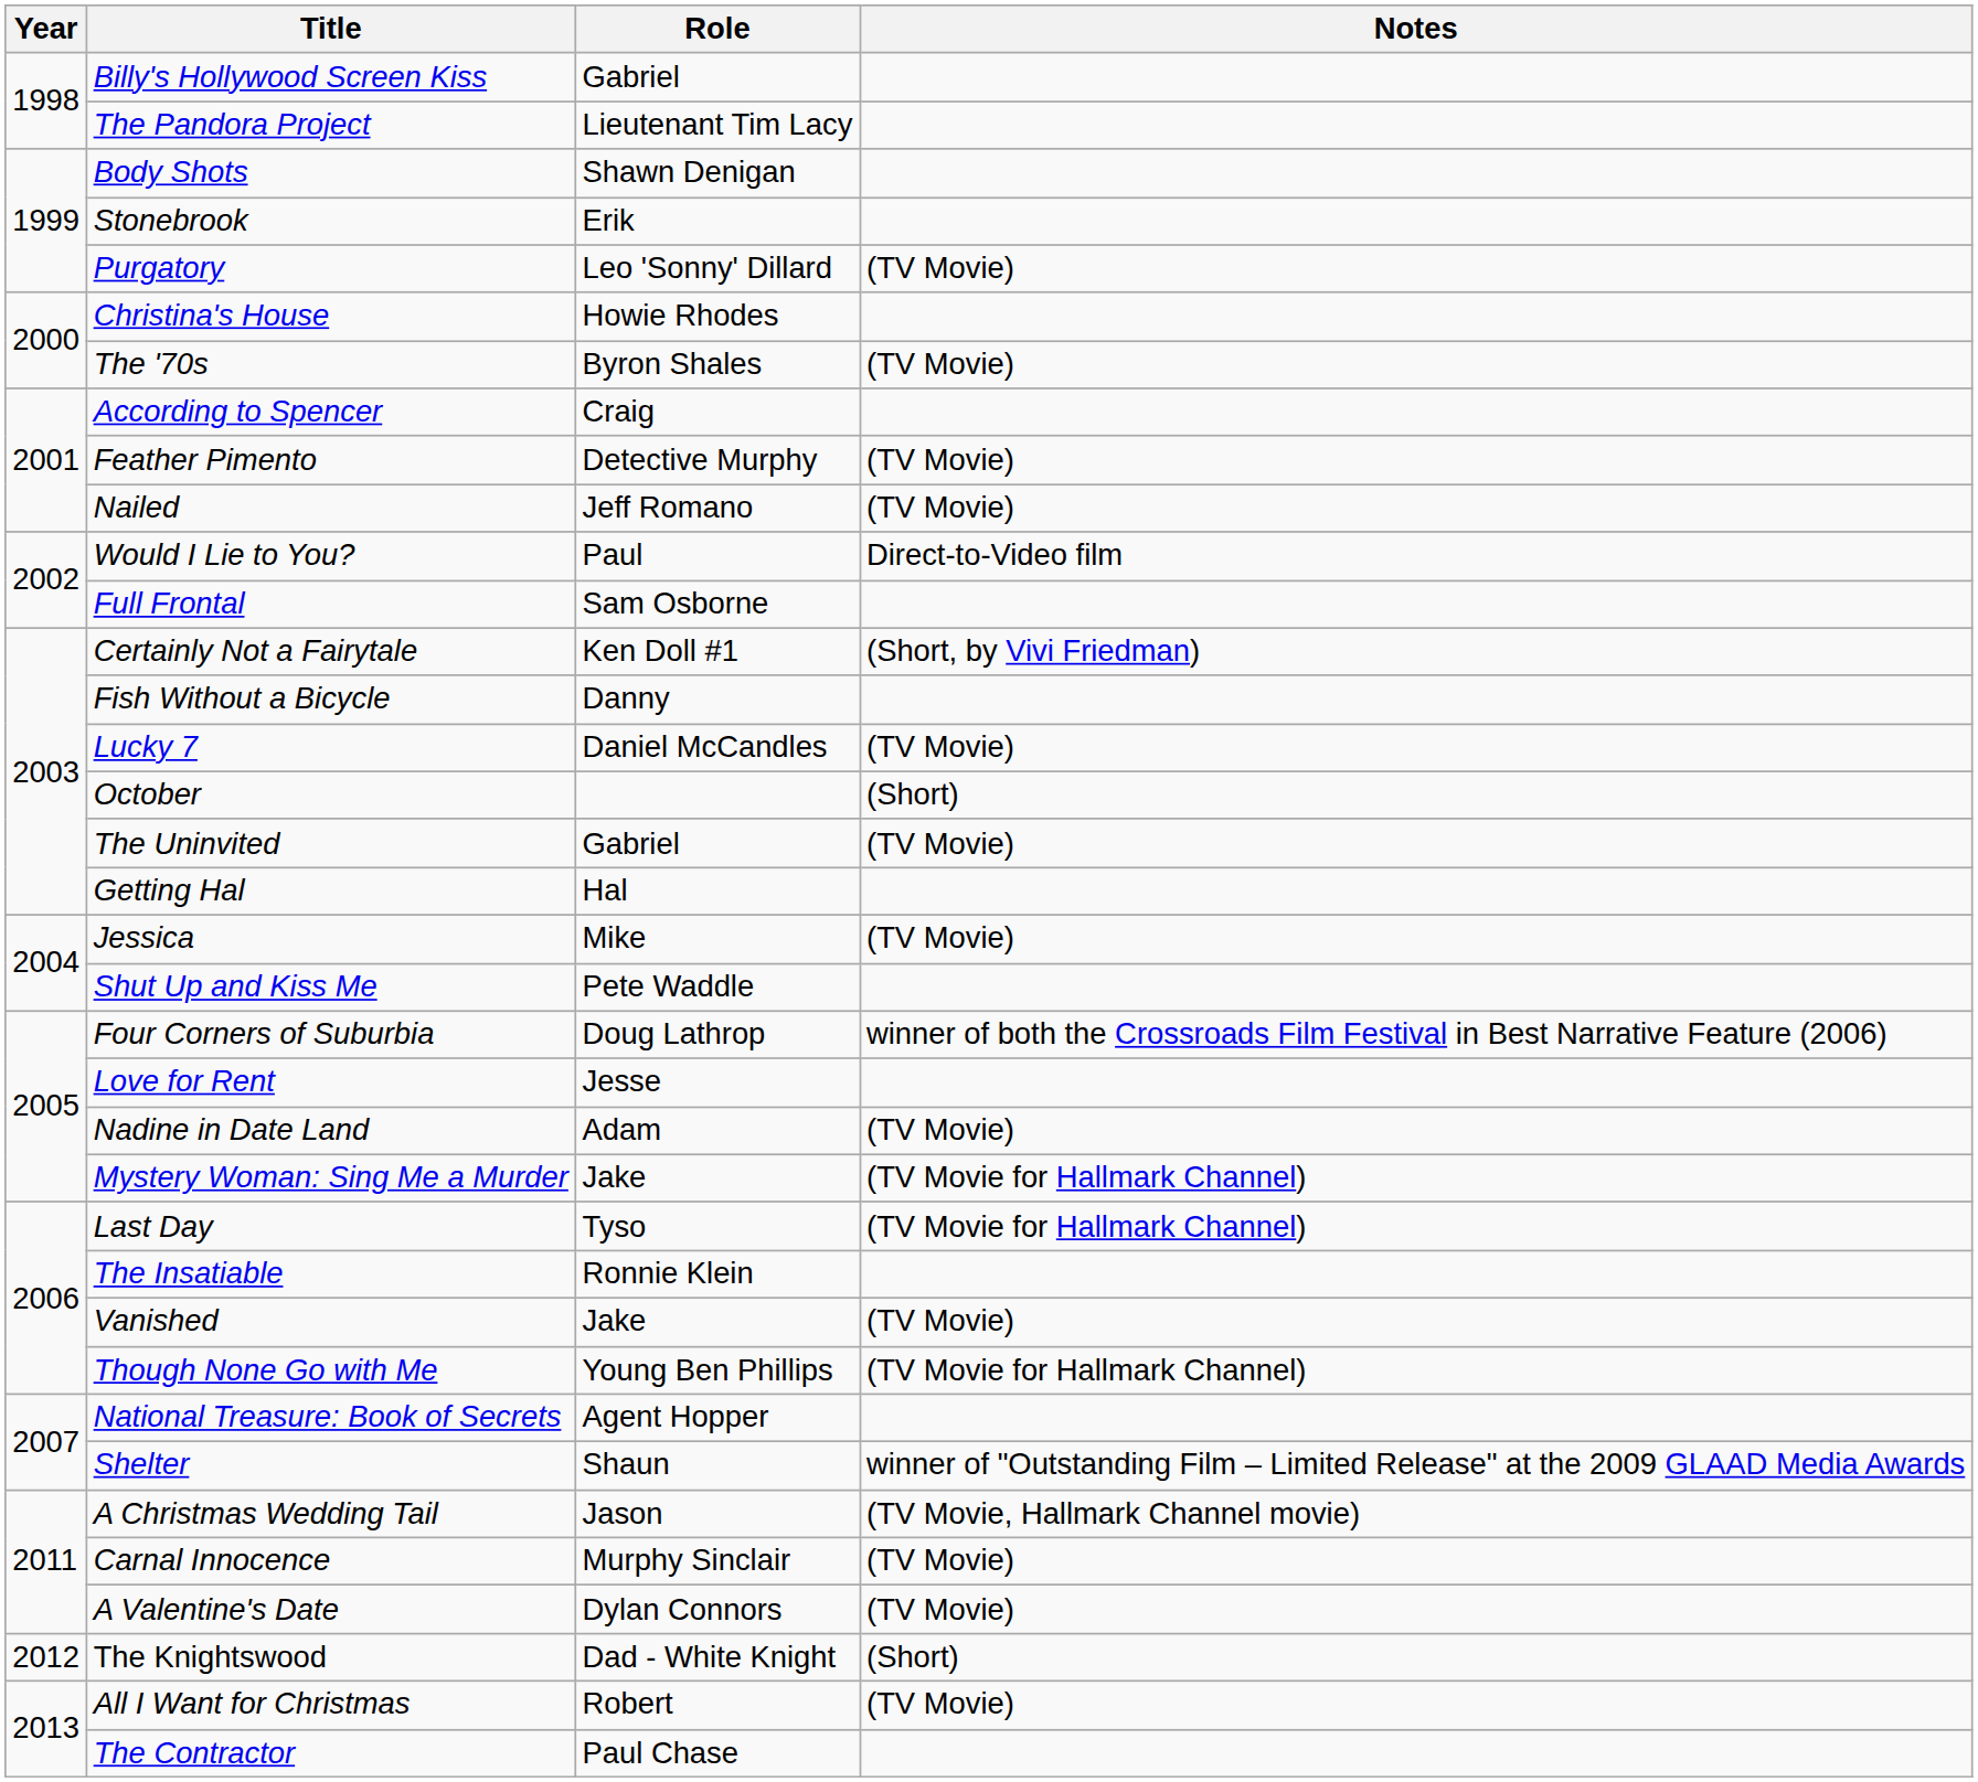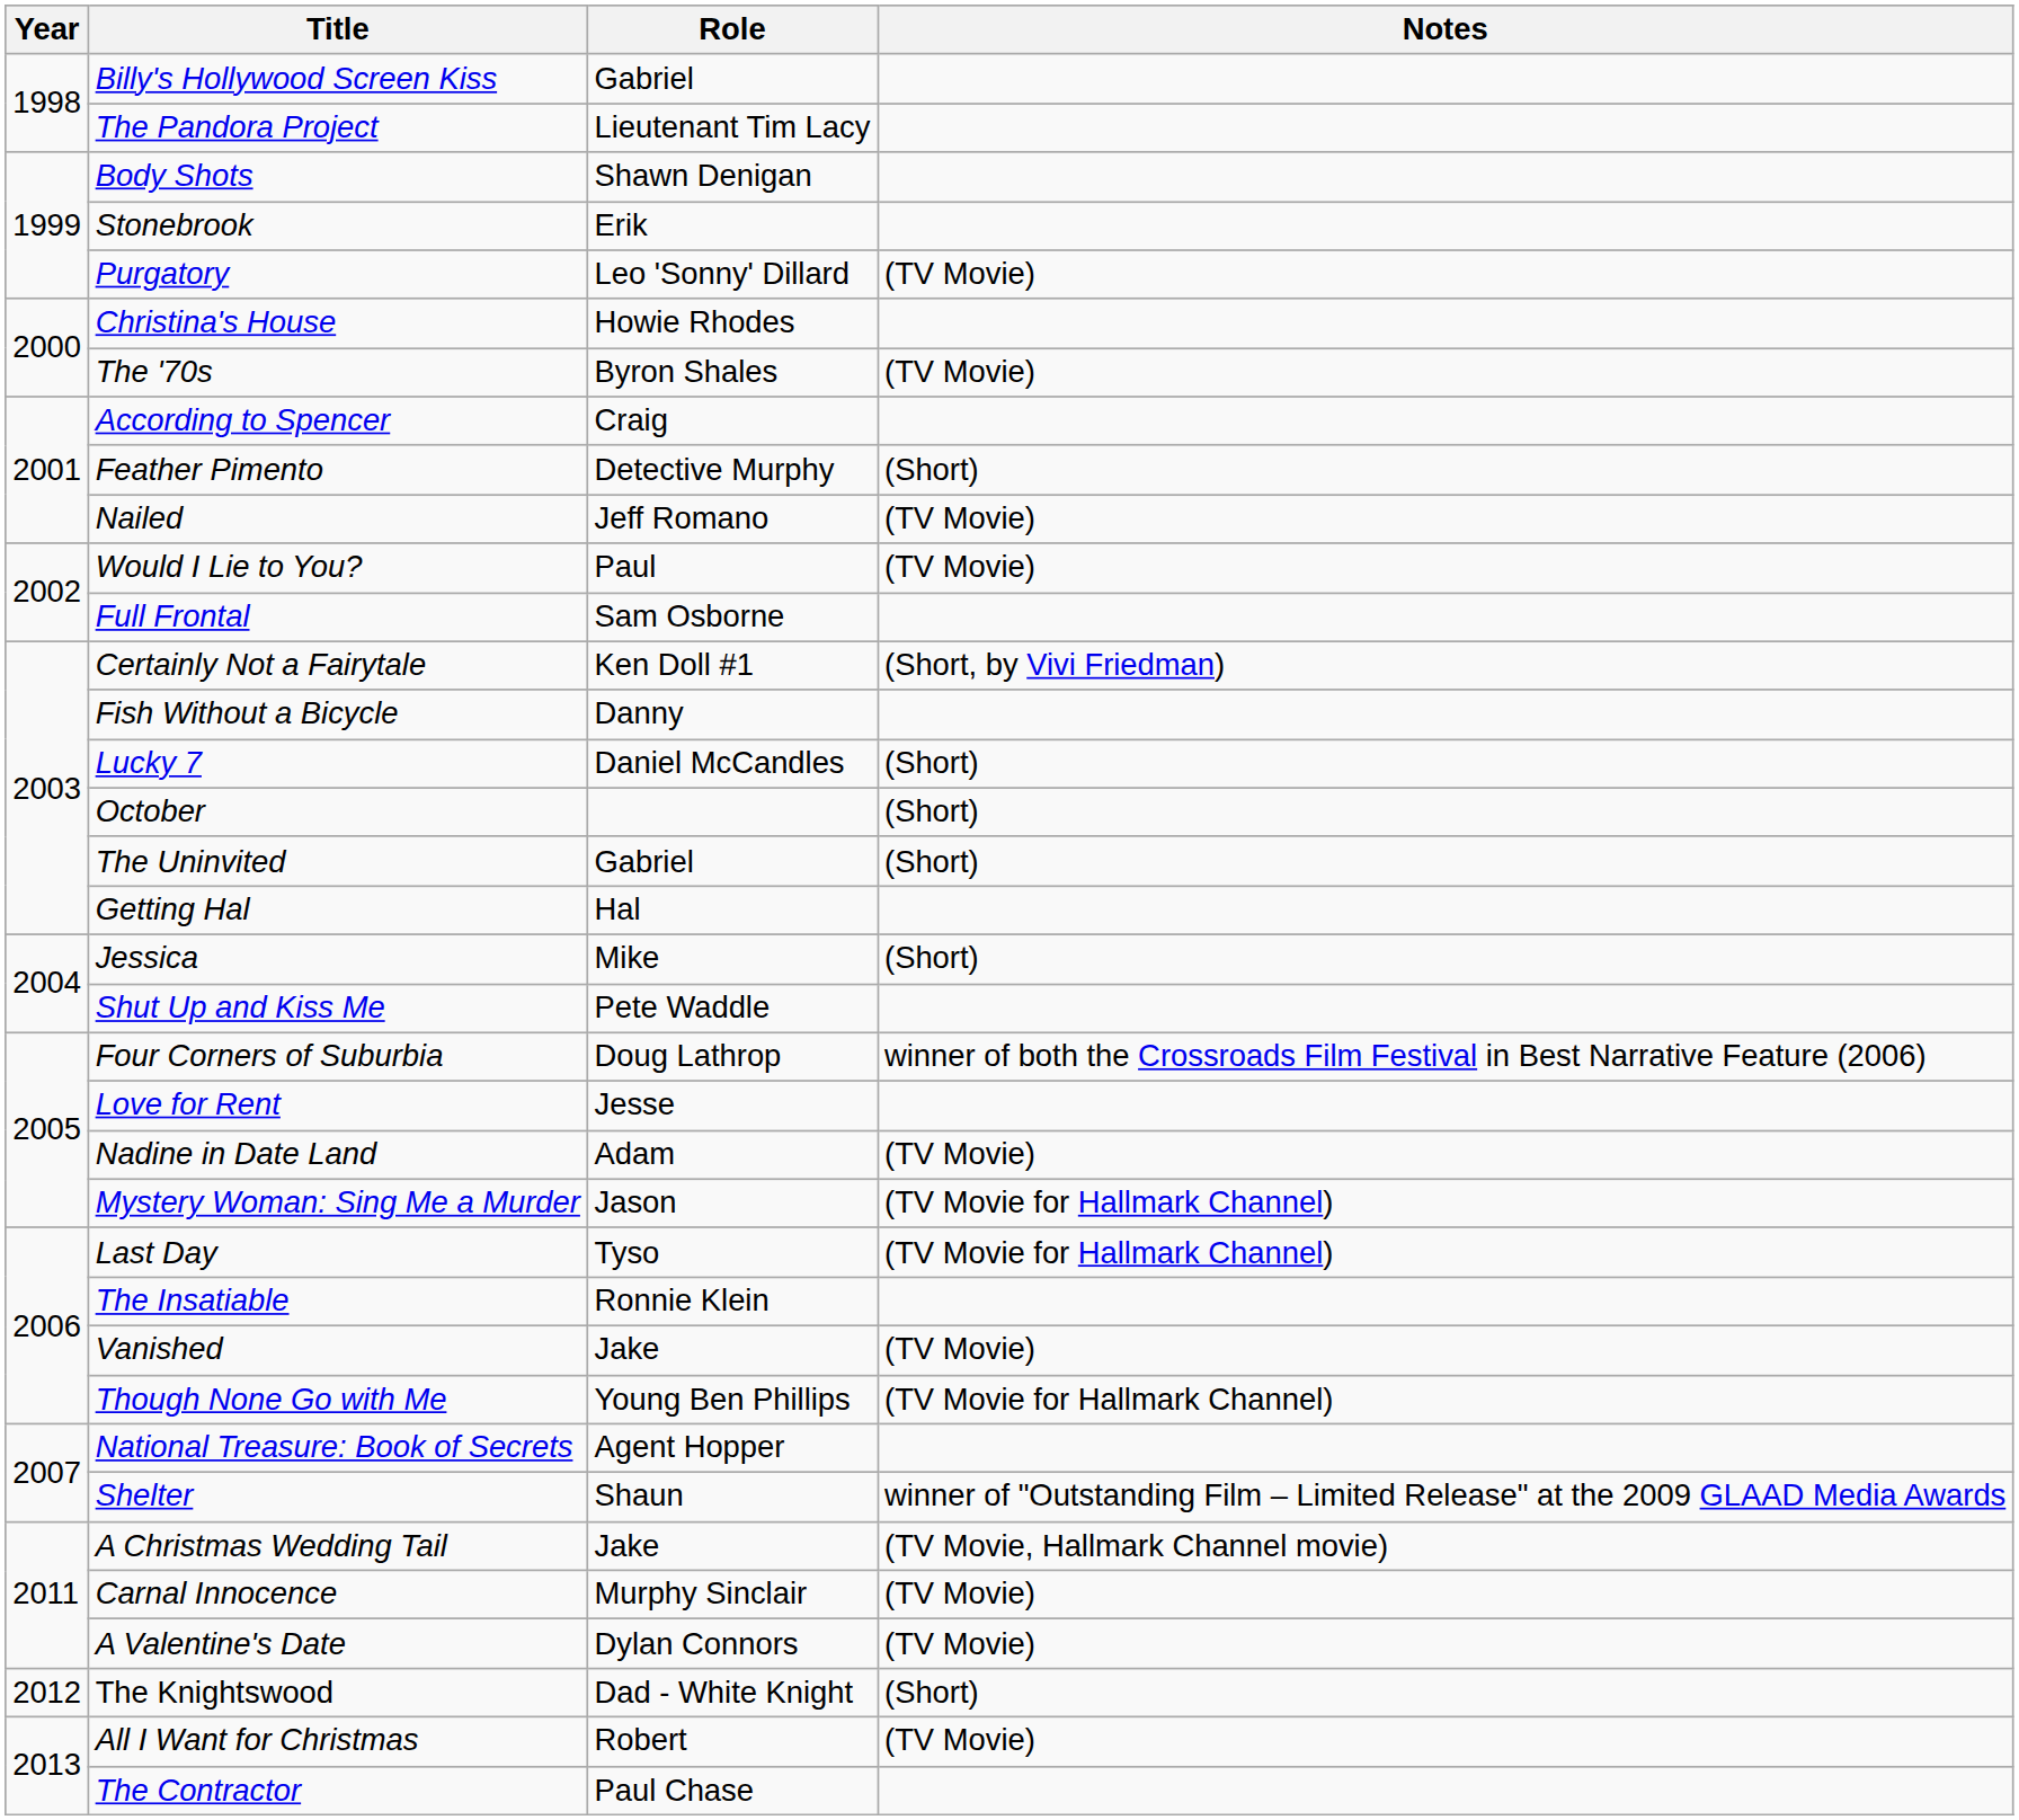 <table class="wikitable sortable">
 <tr>
 <th>Year</th>
 <th>Title</th>
 <th>Role</th>
 <th>Notes</th>
 </tr>
 <tr>
 <td rowspan=2>1998</td>
 <td><em><a href='#'>Billy's Hollywood Screen Kiss</a></em></td>
 <td>Gabriel</td>
 <td></td>
 </tr>
 <tr>
 <td><em><a href='#'>The Pandora Project</a></em></td>
 <td>Lieutenant Tim Lacy</td>
 <td></td>
 </tr>
 <tr>
 <td rowspan=3>1999</td>
 <td><em><a href='#'>Body Shots</a></em></td>
 <td>Shawn Denigan</td>
 <td></td>
 </tr>
 <tr>
 <td><em>Stonebrook</em></td>
 <td>Erik</td>
 <td></td>
 </tr>
 <tr>
 <td><em><a href='#'>Purgatory</a></em></td>
 <td>Leo 'Sonny' Dillard</td>
 <td>(TV Movie)</td>
 </tr>
 <tr>
 <td rowspan=2>2000</td>
 <td><em><a href='#'>Christina's House</a></em></td>
 <td>Howie Rhodes</td>
 <td></td>
 </tr>
 <tr>
 <td><em>The '70s</em></td>
 <td>Byron Shales</td>
 <td>(TV Movie)</td>
 </tr>
 <tr>
 <td rowspan=3>2001</td>
 <td><em><a href='#'>According to Spencer</a></em></td>
 <td>Craig</td>
 <td></td>
 </tr>
 <tr>
 <td><em>Feather Pimento</em></td>
 <td>Detective Murphy</td>
-<td>(TV Movie)</td>
+<td>(Short)</td>
 </tr>
 <tr>
 <td><em>Nailed</em></td>
 <td>Jeff Romano</td>
 <td>(TV Movie)</td>
 </tr>
 <tr>
 <td rowspan=2>2002</td>
 <td><em>Would I Lie to You?</em></td>
 <td>Paul</td>
-<td>Direct-to-Video film</td>
+<td>(TV Movie)</td>
 </tr>
 <tr>
 <td><em><a href='#'>Full Frontal</a></em></td>
 <td>Sam Osborne</td>
 <td></td>
 </tr>
 <tr>
 <td rowspan=6>2003</td>
 <td><em>Certainly Not a Fairytale</em></td>
 <td>Ken Doll #1</td>
 <td>(Short, by <a href='#'>Vivi Friedman</a>)</td>
 </tr>
 <tr>
 <td><em>Fish Without a Bicycle</em></td>
 <td>Danny</td>
 <td></td>
 </tr>
 <tr>
 <td><em><a href='#'>Lucky 7</a></em></td>
 <td>Daniel McCandles</td>
-<td>(TV Movie)</td>
+<td>(Short)</td>
 </tr>
 <tr>
 <td><em>October</em></td>
 <td></td>
 <td>(Short)</td>
 </tr>
 <tr>
 <td><em>The Uninvited</em></td>
 <td>Gabriel</td>
-<td>(TV Movie)</td>
+<td>(Short)</td>
 </tr>
 <tr>
 <td><em>Getting Hal</em></td>
 <td>Hal</td>
 <td></td>
 </tr>
 <tr>
 <td rowspan=2>2004</td>
 <td><em>Jessica</em></td>
 <td>Mike</td>
-<td>(TV Movie)</td>
+<td>(Short)</td>
 </tr>
 <tr>
 <td><em><a href='#'>Shut Up and Kiss Me</a></em></td>
 <td>Pete Waddle</td>
 <td></td>
 </tr>
 <tr>
 <td rowspan=4>2005</td>
 <td><em>Four Corners of Suburbia</em></td>
 <td>Doug Lathrop</td>
 <td>winner of both the <a href='#'>Crossroads Film Festival</a> in Best Narrative Feature (2006)</td>
 </tr>
 <tr>
 <td><em><a href='#'>Love for Rent</a></em></td>
 <td>Jesse</td>
 <td></td>
 </tr>
 <tr>
 <td><em>Nadine in Date Land</em></td>
 <td>Adam</td>
 <td>(TV Movie)</td>
 </tr>
 <tr>
 <td><em><a href='#'>Mystery Woman: Sing Me a Murder</a></em></td>
-<td>Jake</td>
+<td>Jason</td>
 <td>(TV Movie for <a href='#'>Hallmark Channel</a>)</td>
 </tr>
 <tr>
 <td rowspan=4>2006</td>
 <td><em>Last Day</em></td>
 <td>Tyso</td>
 <td>(TV Movie for <a href='#'>Hallmark Channel</a>)</td>
 </tr>
 <tr>
 <td><em><a href='#'>The Insatiable</a></em></td>
 <td>Ronnie Klein</td>
 <td></td>
 </tr>
 <tr>
 <td><em>Vanished</em></td>
 <td>Jake</td>
 <td>(TV Movie)</td>
 </tr>
 <tr>
 <td><em><a href='#'>Though None Go with Me</a></em></td>
 <td>Young Ben Phillips</td>
 <td>(TV Movie for Hallmark Channel)</td>
 </tr>
 <tr>
 <td rowspan=2>2007</td>
 <td><em><a href='#'>National Treasure: Book of Secrets</a></em></td>
 <td>Agent Hopper</td>
 <td></td>
 </tr>
 <tr>
 <td><em><a href='#'>Shelter</a></em></td>
 <td>Shaun</td>
 <td>winner of "Outstanding Film – Limited Release" at the 2009 <a href='#'>GLAAD Media Awards</a></td>
 </tr>
 <tr>
 <td rowspan=3>2011</td>
 <td><em>A Christmas Wedding Tail</em></td>
-<td>Jason</td>
+<td>Jake</td>
 <td>(TV Movie, Hallmark Channel movie)</td>
 </tr>
 <tr>
 <td><em>Carnal Innocence</em></td>
 <td>Murphy Sinclair</td>
 <td>(TV Movie)</td>
 </tr>
 <tr>
 <td><em>A Valentine's Date</em></td>
 <td>Dylan Connors</td>
 <td>(TV Movie)</td>
 </tr>
 <tr>
 <td>2012</td>
 <td>The Knightswood</td>
 <td>Dad - White Knight</td>
 <td>(Short)</td>
 </tr>
 <tr>
 <td rowspan=2>2013</td>
 <td><em>All I Want for Christmas</em></td>
 <td>Robert</td>
 <td>(TV Movie)</td>
 </tr>
 <tr>
 <td><em><a href='#'>The Contractor</a></em></td>
 <td>Paul Chase</td>
 <td></td>
 </tr>
 <tr>
 </tr>
 </table>
